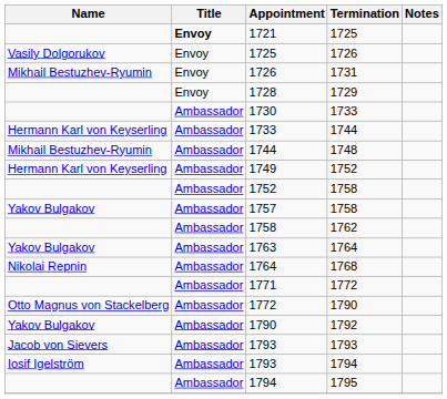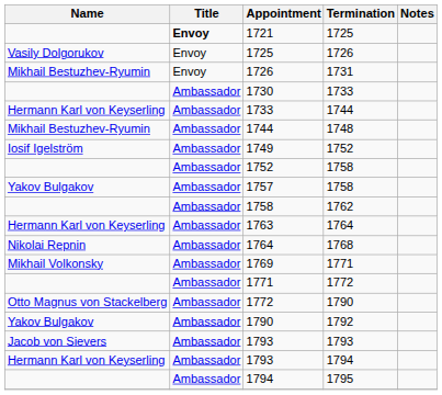 <table class="wikitable">
 <tr valign="middle">
 <th>Name</th>
 <th>Title</th>
 <th>Appointment</th>
 <th>Termination</th>
 <th>Notes</th>
 </tr>
 <tr>
 <td></td>
 <td><strong>Envoy</strong></td>
 <td>1721</td>
 <td>1725</td>
 <td></td>
 </tr>
 <tr>
 <td><a href='#'>Vasily Dolgorukov</a></td>
 <td>Envoy</td>
 <td>1725</td>
 <td>1726</td>
 <td></td>
 </tr>
 <tr>
 <td><a href='#'>Mikhail Bestuzhev-Ryumin</a></td>
 <td>Envoy</td>
 <td>1726</td>
 <td>1731</td>
 <td></td>
 </tr>
 <tr>
 <td></td>
-<td>Envoy</td>
-<td>1728</td>
-<td>1729</td>
-<td></td>
-</tr>
-<tr>
-<td></td>
 <td><a href='#'>Ambassador</a></td>
 <td>1730</td>
 <td>1733</td>
 <td></td>
 </tr>
 <tr>
 <td><a href='#'>Hermann Karl von Keyserling</a></td>
 <td><a href='#'>Ambassador</a></td>
 <td>1733</td>
 <td>1744</td>
 <td></td>
 </tr>
 <tr>
 <td><a href='#'>Mikhail Bestuzhev-Ryumin</a></td>
 <td><a href='#'>Ambassador</a></td>
 <td>1744</td>
 <td>1748</td>
 <td></td>
 </tr>
 <tr>
-<td><a href='#'>Hermann Karl von Keyserling</a></td>
+<td><a href='#'>Iosif Igelström</a></td>
 <td><a href='#'>Ambassador</a></td>
 <td>1749</td>
 <td>1752</td>
 <td></td>
 </tr>
 <tr>
 <td></td>
 <td><a href='#'>Ambassador</a></td>
 <td>1752</td>
 <td>1758</td>
 <td></td>
 </tr>
 <tr>
 <td><a href='#'>Yakov Bulgakov</a></td>
 <td><a href='#'>Ambassador</a></td>
 <td>1757</td>
 <td>1758</td>
 <td></td>
 </tr>
 <tr>
 <td></td>
 <td><a href='#'>Ambassador</a></td>
 <td>1758</td>
 <td>1762</td>
 <td></td>
 </tr>
 <tr>
-<td><a href='#'>Yakov Bulgakov</a></td>
+<td><a href='#'>Hermann Karl von Keyserling</a></td>
 <td><a href='#'>Ambassador</a></td>
 <td>1763</td>
 <td>1764</td>
 <td></td>
 </tr>
 <tr>
 <td><a href='#'>Nikolai Repnin</a></td>
 <td><a href='#'>Ambassador</a></td>
 <td>1764</td>
 <td>1768</td>
+<td></td>
+</tr>
+<tr>
+<td><a href='#'>Mikhail Volkonsky</a></td>
+<td><a href='#'>Ambassador</a></td>
+<td>1769</td>
+<td>1771</td>
 <td></td>
 </tr>
 <tr>
 <td></td>
 <td><a href='#'>Ambassador</a></td>
 <td>1771</td>
 <td>1772</td>
 <td></td>
 </tr>
 <tr>
 <td><a href='#'>Otto Magnus von Stackelberg</a></td>
 <td><a href='#'>Ambassador</a></td>
 <td>1772</td>
 <td>1790</td>
 <td></td>
 </tr>
 <tr>
 <td><a href='#'>Yakov Bulgakov</a></td>
 <td><a href='#'>Ambassador</a></td>
 <td>1790</td>
 <td>1792</td>
 <td></td>
 </tr>
 <tr>
 <td><a href='#'>Jacob von Sievers</a></td>
 <td><a href='#'>Ambassador</a></td>
 <td>1793</td>
 <td>1793</td>
 <td></td>
 </tr>
 <tr>
-<td><a href='#'>Iosif Igelström</a></td>
+<td><a href='#'>Hermann Karl von Keyserling</a></td>
 <td><a href='#'>Ambassador</a></td>
 <td>1793</td>
 <td>1794</td>
 <td></td>
 </tr>
 <tr>
 <td></td>
 <td><a href='#'>Ambassador</a></td>
 <td>1794</td>
 <td>1795</td>
 <td></td>
 </tr>
 <tr>
 </tr>
 </table>
